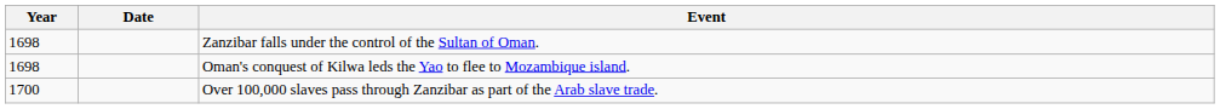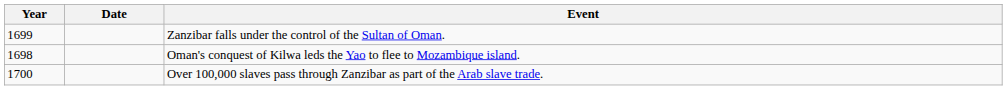 <table class="wikitable" width="100%">
 <tr>
 <th style="width:6%">Year</th>
 <th style="width:10%">Date</th>
 <th>Event</th>
 </tr>
 <tr>
-<td>1698</td>
+<td>1699</td>
 <td></td>
 <td>Zanzibar falls under the control of the <a href='#'>Sultan of Oman</a>.</td>
 </tr>
 <tr>
 <td>1698</td>
 <td></td>
 <td>Oman's conquest of Kilwa leds the <a href='#'>Yao</a> to flee to <a href='#'>Mozambique island</a>.</td>
 </tr>
 <tr>
 <td>1700</td>
 <td></td>
 <td>Over 100,000 slaves pass through Zanzibar as part of the <a href='#'>Arab slave trade</a>.</td>
 </tr>
 </table>
